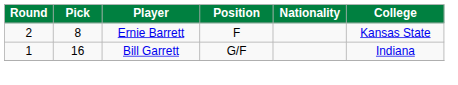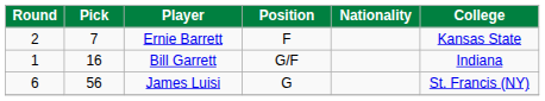 <table class="wikitable sortable sortable">
 <tr>
 <th style="background:#008040; color:white" width="10%">Round</th>
 <th style="background:#008040; color:white" width="10%">Pick</th>
 <th style="background:#008040; color:white" width="20%">Player</th>
 <th style="background:#008040; color:white" width="15%">Position</th>
 <th style="background:#008040; color:white" width="15%">Nationality</th>
 <th style="background:#008040; color:white" width="20%">College</th>
 </tr>
 <tr style="text-align: center">
 <td>2</td>
-<td>8</td>
+<td>7</td>
 <td><a href='#'>Ernie Barrett</a></td>
 <td>F</td>
 <td></td>
 <td><a href='#'>Kansas State</a></td>
 </tr>
 <tr style="text-align: center">
 <td>1</td>
 <td>16</td>
 <td><a href='#'>Bill Garrett</a></td>
 <td>G/F</td>
 <td></td>
 <td><a href='#'>Indiana</a></td>
 </tr>
 <tr style="text-align: center">
+<td>6</td>
+<td>56</td>
+<td><a href='#'>James Luisi</a></td>
+<td>G</td>
+<td></td>
+<td><a href='#'>St. Francis (NY)</a></td>
+</tr>
+<tr style="text-align: center">
 </tr>
 </table>
